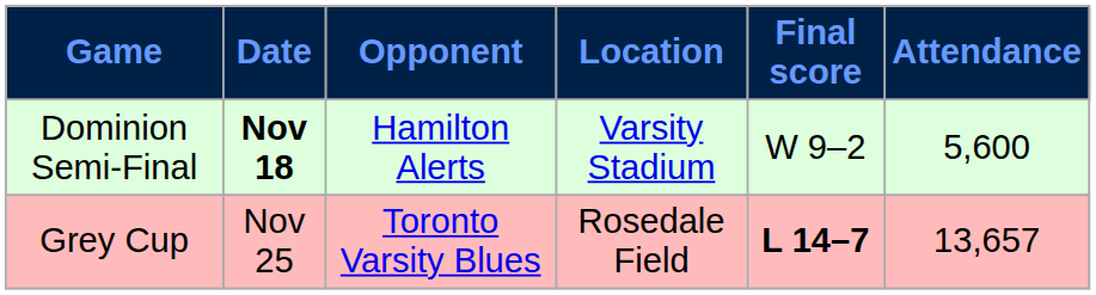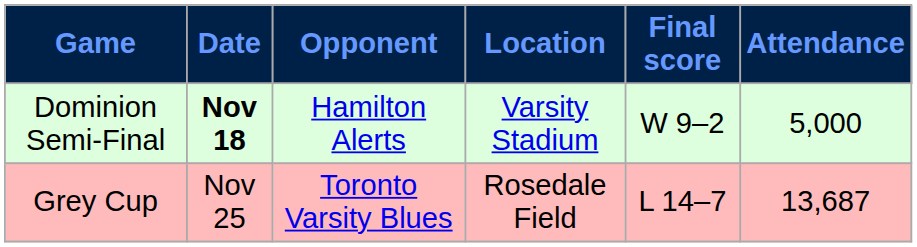 <table class="wikitable" width="80%">
 <tr align="center"  style="background:#002147;color:#6699FF;">
 <td><strong>Game</strong></td>
 <td><strong>Date</strong></td>
 <td><strong>Opponent</strong></td>
 <td><strong>Location</strong></td>
 <td><strong>Final score</strong></td>
 <td><strong>Attendance</strong></td>
 </tr>
 <tr align="center" bgcolor="#ddffdd">
 <td>Dominion Semi-Final</td>
 <td><strong>Nov 18</strong></td>
 <td><a href='#'>Hamilton Alerts</a></td>
 <td><a href='#'>Varsity Stadium</a></td>
 <td>W 9–2</td>
-<td>5,600</td>
+<td>5,000</td>
 </tr>
 <tr align="center" bgcolor="#ffbbbb">
 <td>Grey Cup</td>
 <td>Nov 25</td>
 <td><a href='#'>Toronto Varsity Blues</a></td>
 <td>Rosedale Field</td>
-<td><strong>L 14–7</strong></td>
-<td>13,657</td>
+<td>L 14–7</td>
+<td>13,687</td>
 </tr>
 </table>
